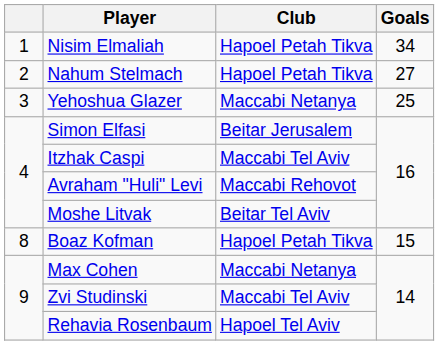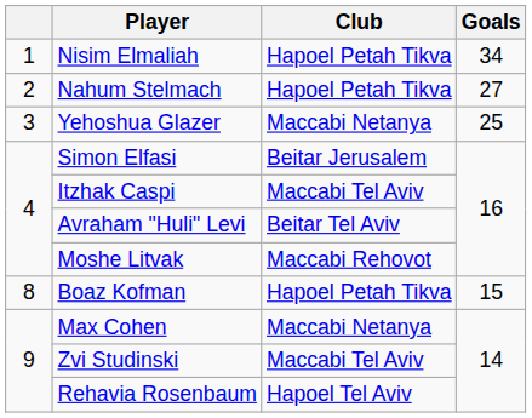 <table class="wikitable" border="1">
 <tr>
 <th width="28"></th>
 <th>Player</th>
 <th>Club</th>
 <th>Goals</th>
 </tr>
 <tr>
 <td align=center>1</td>
 <td><a href='#'>Nisim Elmaliah</a></td>
 <td><a href='#'>Hapoel Petah Tikva</a></td>
 <td align=center>34</td>
 </tr>
 <tr>
 <td align=center>2</td>
 <td><a href='#'>Nahum Stelmach</a></td>
 <td><a href='#'>Hapoel Petah Tikva</a></td>
 <td align=center>27</td>
 </tr>
 <tr>
 <td align=center>3</td>
 <td><a href='#'>Yehoshua Glazer</a></td>
 <td><a href='#'>Maccabi Netanya</a></td>
 <td align=center>25</td>
 </tr>
 <tr>
 <td align=center rowspan=4>4</td>
 <td><a href='#'>Simon Elfasi</a></td>
 <td><a href='#'>Beitar Jerusalem</a></td>
 <td align=center rowspan=4>16</td>
 </tr>
 <tr>
 <td><a href='#'>Itzhak Caspi</a></td>
 <td><a href='#'>Maccabi Tel Aviv</a></td>
 </tr>
 <tr>
 <td><a href='#'>Avraham "Huli" Levi</a></td>
-<td><a href='#'>Maccabi Rehovot</a></td>
+<td><a href='#'>Beitar Tel Aviv</a></td>
 </tr>
 <tr>
 <td><a href='#'>Moshe Litvak</a></td>
-<td><a href='#'>Beitar Tel Aviv</a></td>
+<td><a href='#'>Maccabi Rehovot</a></td>
 </tr>
 <tr>
 <td align=center>8</td>
 <td><a href='#'>Boaz Kofman</a></td>
 <td><a href='#'>Hapoel Petah Tikva</a></td>
 <td align=center>15</td>
 </tr>
 <tr>
 <td align=center rowspan=3>9</td>
 <td><a href='#'>Max Cohen</a></td>
 <td><a href='#'>Maccabi Netanya</a></td>
 <td align=center rowspan=3>14</td>
 </tr>
 <tr>
 <td><a href='#'>Zvi Studinski</a></td>
 <td><a href='#'>Maccabi Tel Aviv</a></td>
 </tr>
 <tr>
 <td><a href='#'>Rehavia Rosenbaum</a></td>
 <td><a href='#'>Hapoel Tel Aviv</a></td>
 </tr>
 </table>
